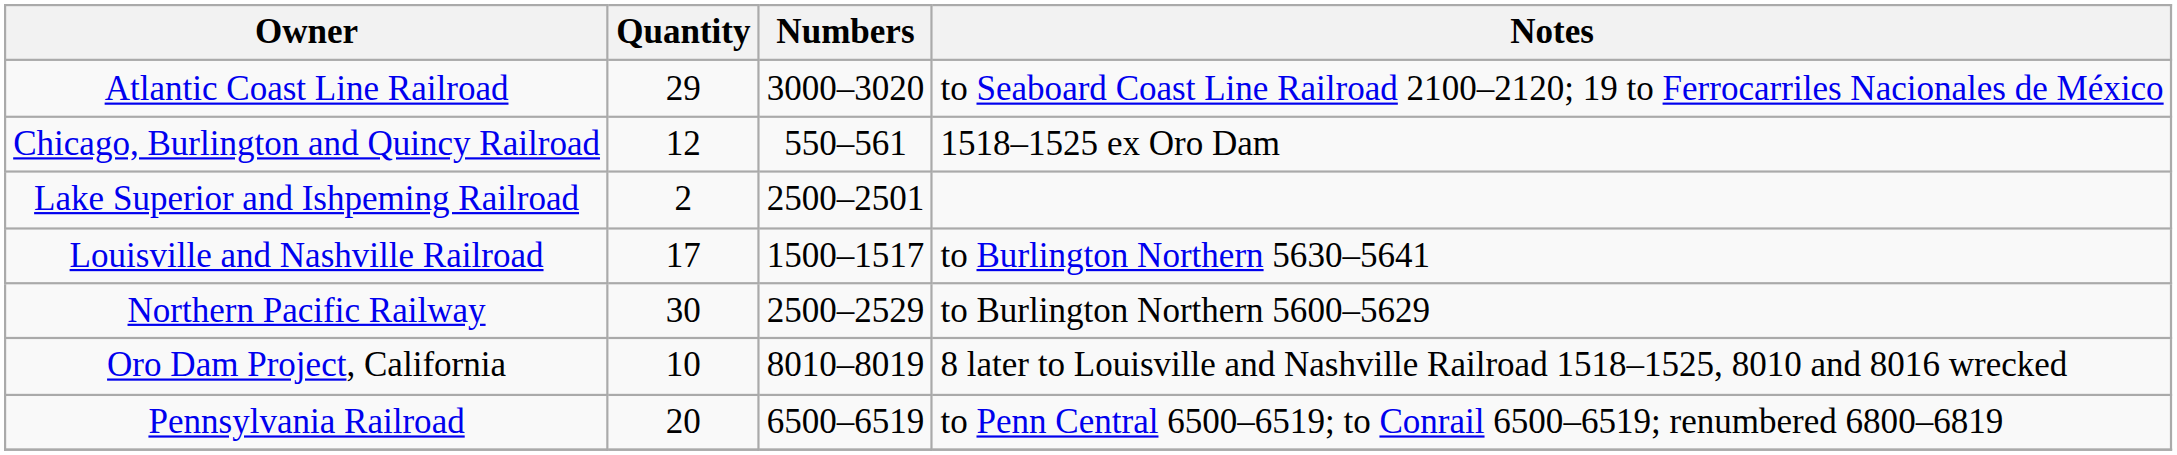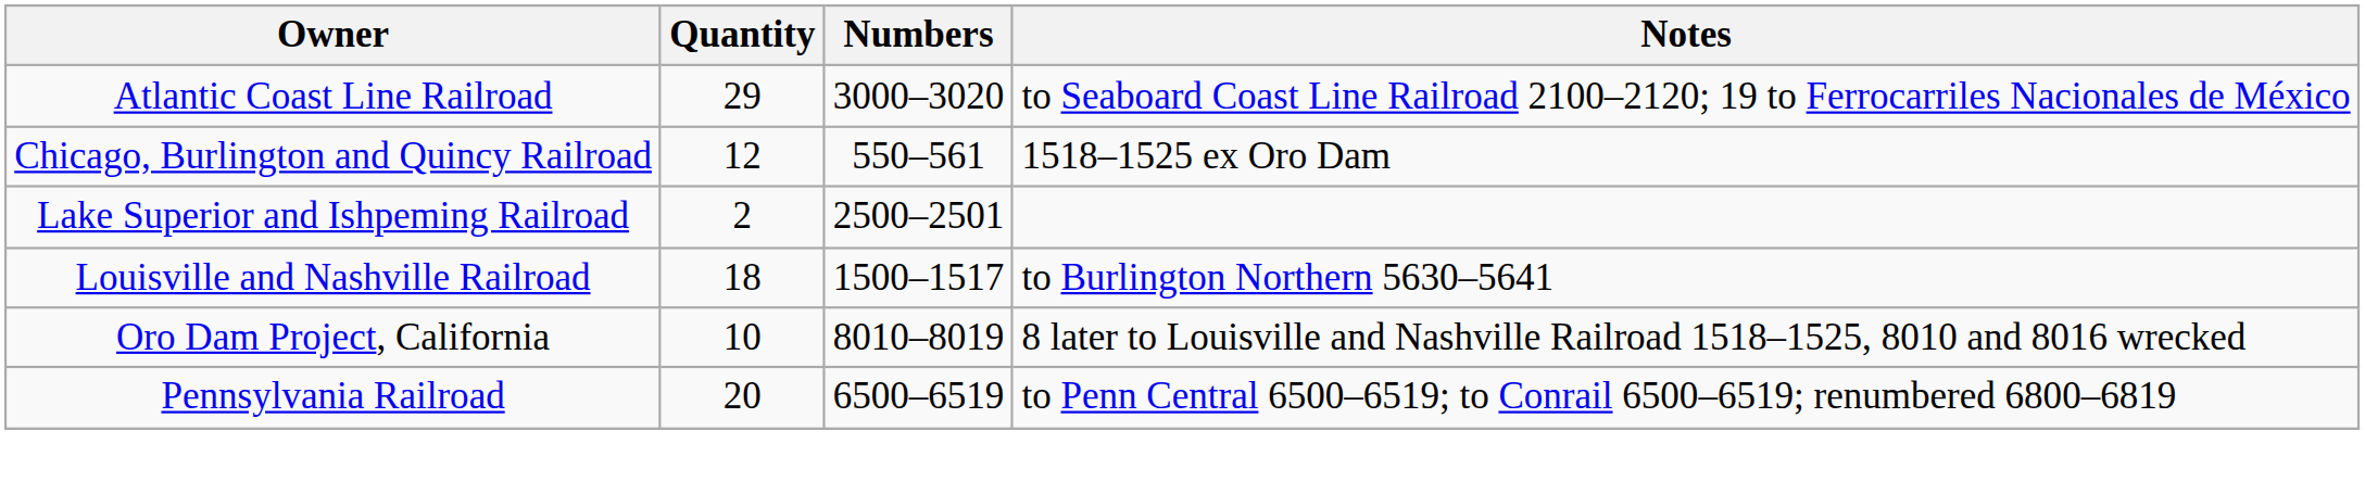 <table class="wikitable" style=text-align:center>
 <tr>
 <th>Owner</th>
 <th>Quantity</th>
 <th>Numbers</th>
 <th>Notes</th>
 </tr>
 <tr>
 <td><a href='#'>Atlantic Coast Line Railroad</a></td>
 <td>29</td>
 <td>3000–3020</td>
 <td align=left>to <a href='#'>Seaboard Coast Line Railroad</a> 2100–2120; 19 to <a href='#'>Ferrocarriles Nacionales de México</a></td>
 </tr>
 <tr>
 <td><a href='#'>Chicago, Burlington and Quincy Railroad</a></td>
 <td>12</td>
 <td>550–561</td>
 <td align=left>1518–1525 ex Oro Dam</td>
 </tr>
 <tr>
 <td><a href='#'>Lake Superior and Ishpeming Railroad</a></td>
 <td>2</td>
 <td>2500–2501</td>
 <td align=left></td>
 </tr>
 <tr>
 <td><a href='#'>Louisville and Nashville Railroad</a></td>
-<td>17</td>
+<td>18</td>
 <td>1500–1517</td>
 <td align=left>to <a href='#'>Burlington Northern</a> 5630–5641</td>
-</tr>
-<tr>
-<td><a href='#'>Northern Pacific Railway</a></td>
-<td>30</td>
-<td>2500–2529</td>
-<td align=left>to Burlington Northern 5600–5629</td>
 </tr>
 <tr>
 <td><a href='#'>Oro Dam Project</a>, California</td>
 <td>10</td>
 <td>8010–8019</td>
 <td align=left>8 later to Louisville and Nashville Railroad 1518–1525, 8010 and 8016 wrecked</td>
 </tr>
 <tr>
 <td><a href='#'>Pennsylvania Railroad</a></td>
 <td>20</td>
 <td>6500–6519</td>
 <td align=left>to <a href='#'>Penn Central</a> 6500–6519; to <a href='#'>Conrail</a> 6500–6519; renumbered 6800–6819</td>
 </tr>
 <tr>
 </tr>
 </table>
